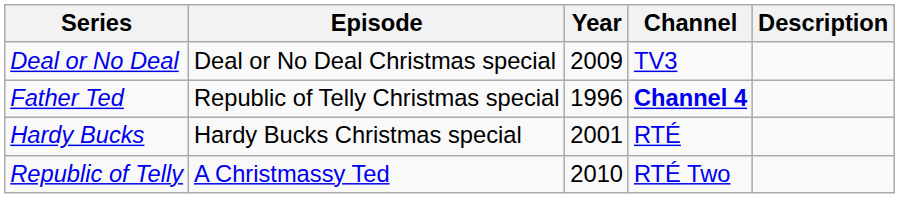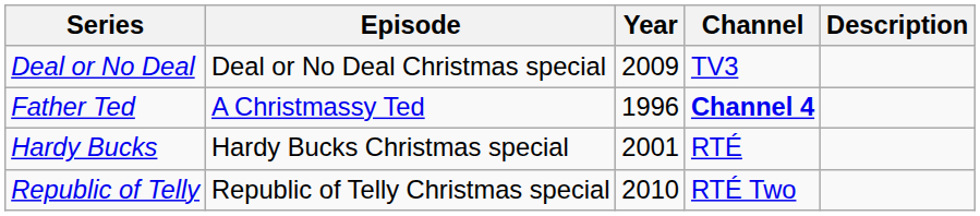 <table class="wikitable sortable">
 <tr>
 <th>Series</th>
 <th>Episode</th>
 <th>Year</th>
 <th>Channel</th>
 <th>Description</th>
 </tr>
 <tr>
 <td><em><a href='#'>Deal or No Deal</a></em></td>
 <td>Deal or No Deal Christmas special</td>
 <td>2009</td>
 <td><a href='#'>TV3</a></td>
 <td></td>
 </tr>
 <tr>
 <td><em><a href='#'>Father Ted</a></em></td>
-<td>Republic of Telly Christmas special</td>
+<td><a href='#'>A Christmassy Ted</a></td>
 <td>1996</td>
 <td><strong><a href='#'>Channel 4</a></strong></td>
 <td></td>
 </tr>
 <tr>
 <td><em><a href='#'>Hardy Bucks</a></em></td>
 <td>Hardy Bucks Christmas special</td>
 <td>2001</td>
 <td><a href='#'>RTÉ</a></td>
 <td></td>
 </tr>
 <tr>
 <td><em><a href='#'>Republic of Telly</a></em></td>
-<td><a href='#'>A Christmassy Ted</a></td>
+<td>Republic of Telly Christmas special</td>
 <td>2010</td>
 <td><a href='#'>RTÉ Two</a></td>
 <td></td>
 </tr>
 </table>
